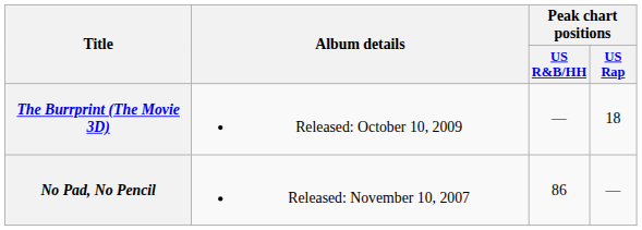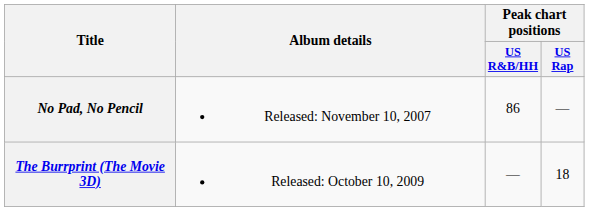 <table class="wikitable plainrowheaders" style="text-align:center;">
 <tr>
 <th scope="col" rowspan="2" style="width:12em;">Title</th>
 <th scope="col" rowspan="2" style="width:22em;">Album details</th>
 <th colspan="2" scope="col">Peak chart positions</th>
 </tr>
 <tr>
 <th scope="col" style="width:3em;font-size:90%;"><a href='#'>US<br>R&B/HH</a></th>
 <th scope="col" style="width:3em;font-size:90%;"><a href='#'>US<br>Rap</a></th>
 </tr>
 <tr>
+<th scope="row"><em>No Pad, No Pencil</em><br></th>
+<td><br><ul><li>Released: November 10, 2007</li></ul></td>
+<td>86</td>
+<td>—</td>
+</tr>
+<tr>
 <th scope="row"><em><a href='#'>The Burrprint (The Movie 3D)</a></em><br></th>
 <td><br><ul><li>Released: October 10, 2009</li></ul></td>
 <td>—</td>
 <td>18</td>
 </tr>
-<tr>
-<th scope="row"><em>No Pad, No Pencil</em><br></th>
-<td><br><ul><li>Released: November 10, 2007</li></ul></td>
-<td>86</td>
-<td>—</td>
-</tr>
 </table>
